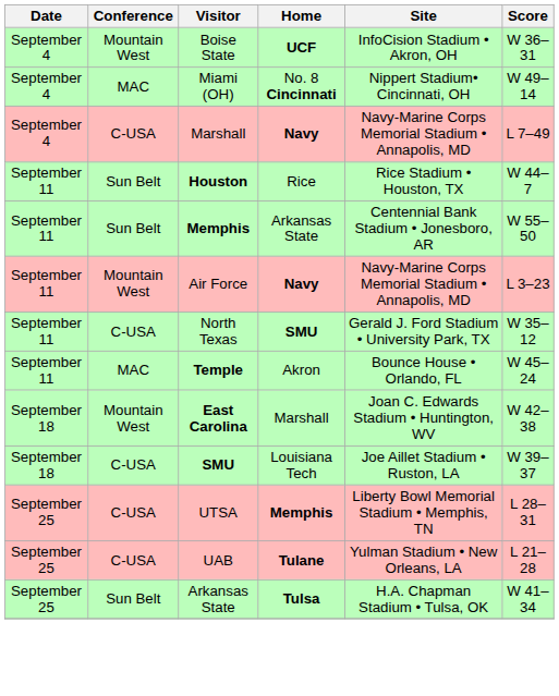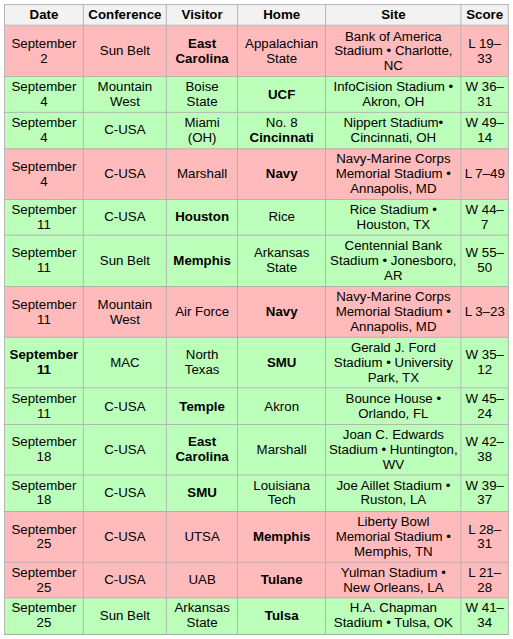 <table class="wikitable" style="text-align:center">
 <tr>
 <th>Date</th>
 <th>Conference</th>
 <th>Visitor</th>
 <th>Home</th>
 <th>Site</th>
 <th>Score</th>
+</tr>
+<tr style="background:#fbb;">
+<td>September 2</td>
+<td>Sun Belt</td>
+<td><strong>East Carolina</strong></td>
+<td>Appalachian State</td>
+<td>Bank of America Stadium • Charlotte, NC</td>
+<td>L 19–33</td>
 </tr>
 <tr style="background:#bfb;">
 <td>September 4</td>
 <td>Mountain West</td>
 <td>Boise State</td>
 <td><strong>UCF</strong></td>
 <td>InfoCision Stadium • Akron, OH</td>
 <td>W 36–31</td>
 </tr>
 <tr style="background:#bfb;">
 <td>September 4</td>
-<td>MAC</td>
+<td>C-USA</td>
 <td>Miami (OH)</td>
 <td>No. 8 <strong>Cincinnati</strong></td>
 <td>Nippert Stadium• Cincinnati, OH</td>
 <td>W 49–14</td>
 </tr>
 <tr style="background:#fbb;">
 <td>September 4</td>
 <td>C-USA</td>
 <td>Marshall</td>
 <td><strong>Navy</strong></td>
 <td>Navy-Marine Corps Memorial Stadium • Annapolis, MD</td>
 <td>L 7–49</td>
 </tr>
 <tr style="background:#bfb;">
 <td>September 11</td>
-<td>Sun Belt</td>
+<td>C-USA</td>
 <td><strong>Houston</strong></td>
 <td>Rice</td>
 <td>Rice Stadium • Houston, TX</td>
 <td>W 44–7</td>
 </tr>
 <tr style="background:#bfb;">
 <td>September 11</td>
 <td>Sun Belt</td>
 <td><strong>Memphis</strong></td>
 <td>Arkansas State</td>
 <td>Centennial Bank Stadium • Jonesboro, AR</td>
 <td>W 55–50</td>
 </tr>
 <tr style="background:#fbb;">
 <td>September 11</td>
 <td>Mountain West</td>
 <td>Air Force</td>
 <td><strong>Navy</strong></td>
 <td>Navy-Marine Corps Memorial Stadium • Annapolis, MD</td>
 <td>L 3–23</td>
 </tr>
 <tr style="background:#bfb;">
-<td>September 11</td>
-<td>C-USA</td>
+<td><strong>September 11</strong></td>
+<td>MAC</td>
 <td>North Texas</td>
 <td><strong>SMU</strong></td>
 <td>Gerald J. Ford Stadium • University Park, TX</td>
 <td>W 35–12</td>
 </tr>
 <tr style="background:#bfb;">
 <td>September 11</td>
-<td>MAC</td>
+<td>C-USA</td>
 <td><strong>Temple</strong></td>
 <td>Akron</td>
 <td>Bounce House • Orlando, FL</td>
 <td>W 45–24</td>
 </tr>
 <tr style="background:#bfb;">
 <td>September 18</td>
-<td>Mountain West</td>
+<td>C-USA</td>
 <td><strong>East Carolina</strong></td>
 <td>Marshall</td>
 <td>Joan C. Edwards Stadium • Huntington, WV</td>
 <td>W 42–38</td>
 </tr>
 <tr style="background:#bfb;">
 <td>September 18</td>
 <td>C-USA</td>
 <td><strong>SMU</strong></td>
 <td>Louisiana Tech</td>
 <td>Joe Aillet Stadium • Ruston, LA</td>
 <td>W 39–37</td>
 </tr>
 <tr style="background:#fbb;">
 <td>September 25</td>
 <td>C-USA</td>
 <td>UTSA</td>
 <td><strong>Memphis</strong></td>
 <td>Liberty Bowl Memorial Stadium • Memphis, TN</td>
 <td>L 28–31</td>
 </tr>
 <tr style="background:#fbb;">
 <td>September 25</td>
 <td>C-USA</td>
 <td>UAB</td>
 <td><strong>Tulane</strong></td>
 <td>Yulman Stadium • New Orleans, LA</td>
 <td>L 21–28</td>
 </tr>
 <tr style="background:#bfb;">
 <td>September 25</td>
 <td>Sun Belt</td>
 <td>Arkansas State</td>
 <td><strong>Tulsa</strong></td>
 <td>H.A. Chapman Stadium • Tulsa, OK</td>
 <td>W 41–34</td>
 </tr>
 <tr>
 </tr>
 </table>
